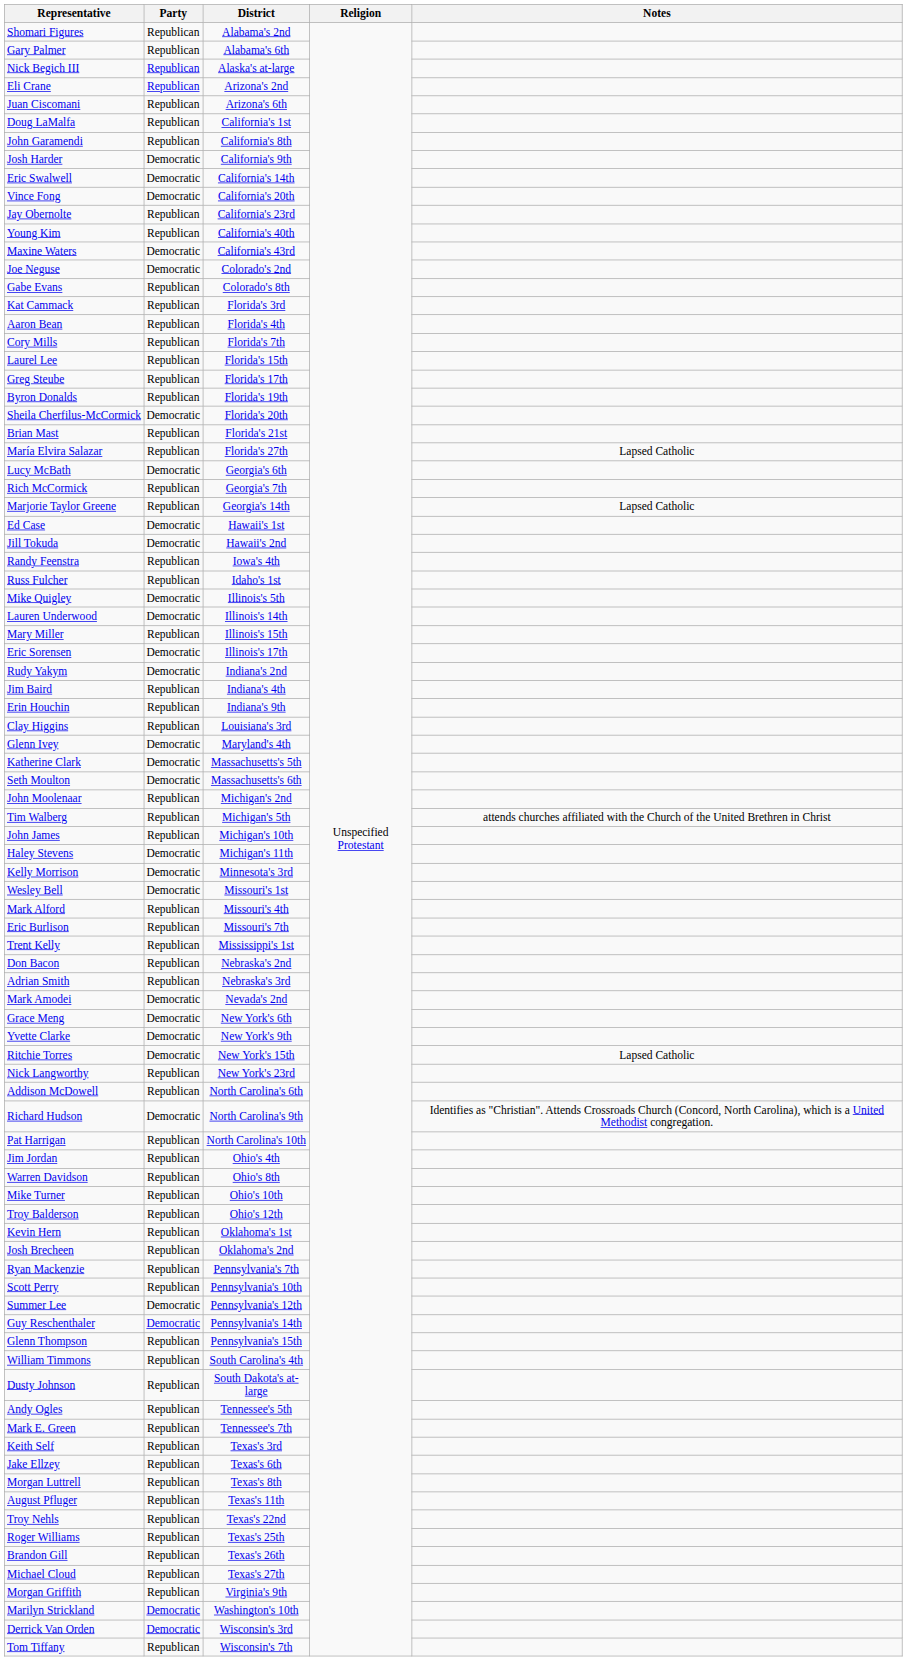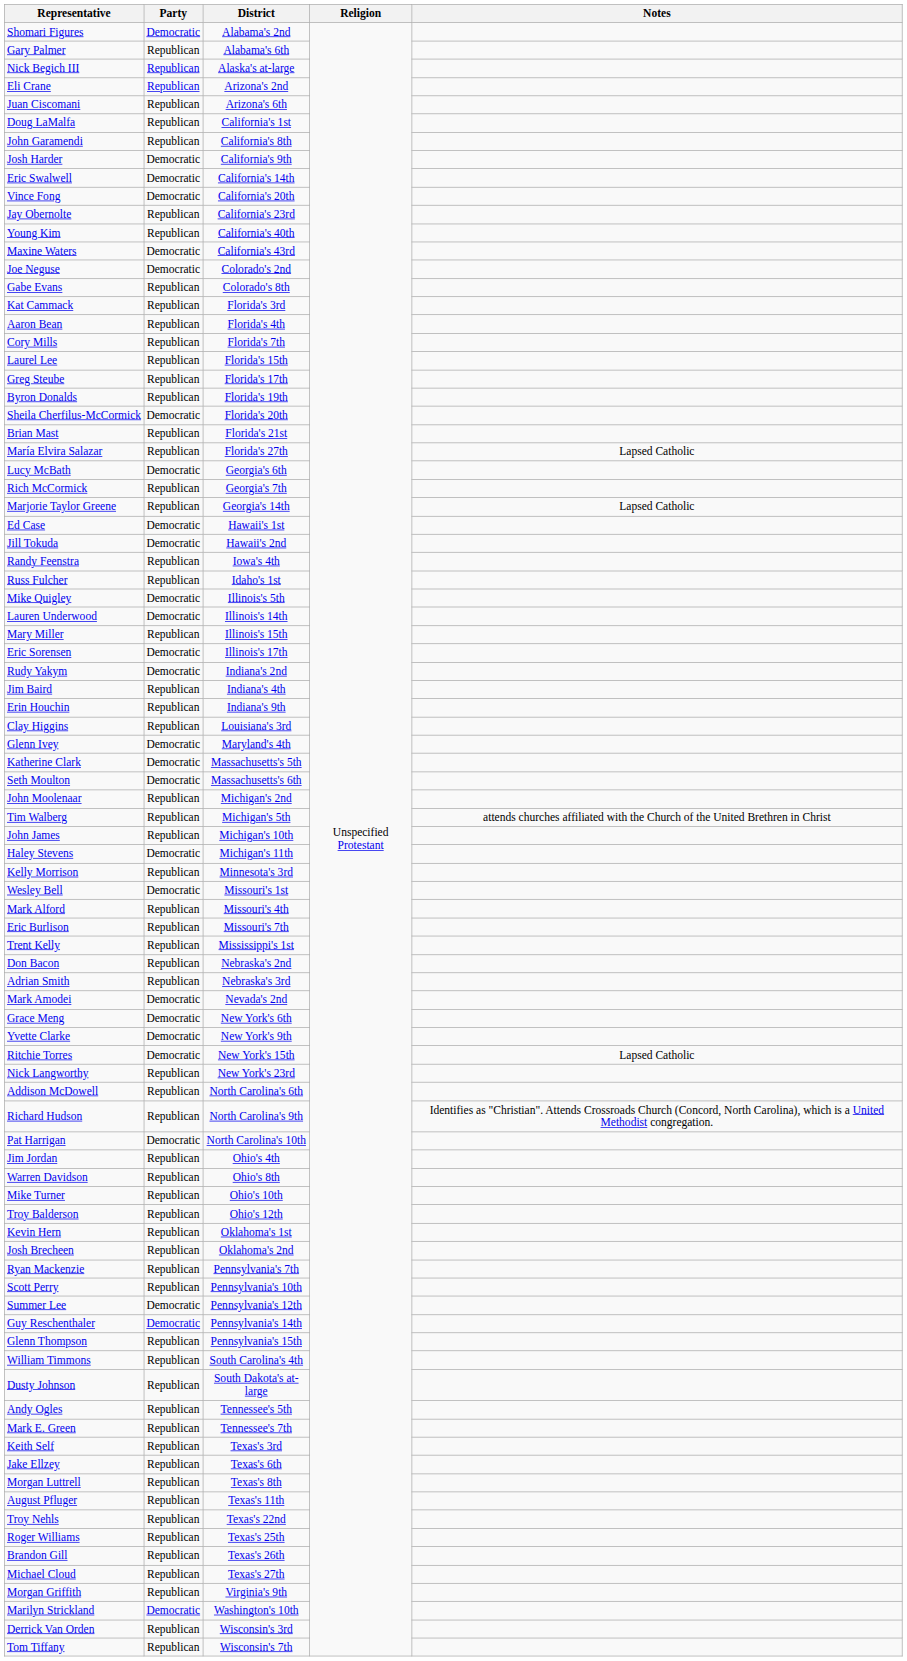 <table class="wikitable sortable" style="text-align:center">
 <tr>
 <th>Representative</th>
 <th>Party</th>
 <th>District</th>
 <th>Religion</th>
 <th>Notes</th>
 </tr>
 <tr>
 <td align=left nowrap> <a href='#'>Shomari Figures</a></td>
-<td>Republican</td>
+<td><a href='#'>Democratic</a></td>
 <td><a href='#'>Alabama's 2nd</a></td>
 <td rowspan="88">Unspecified <a href='#'>Protestant</a></td>
 <td></td>
 </tr>
 <tr>
 <td align=left nowrap> <a href='#'>Gary Palmer</a></td>
 <td>Republican</td>
 <td><a href='#'>Alabama's 6th</a></td>
 <td></td>
 </tr>
 <tr>
 <td align=left nowrap> <a href='#'>Nick Begich III</a></td>
 <td><a href='#'>Republican</a></td>
 <td><a href='#'>Alaska's at-large</a></td>
 <td></td>
 </tr>
 <tr>
 <td align=left nowrap> <a href='#'>Eli Crane</a></td>
 <td><a href='#'>Republican</a></td>
 <td><a href='#'>Arizona's 2nd</a></td>
 <td></td>
 </tr>
 <tr>
 <td align=left nowrap> <a href='#'>Juan Ciscomani</a></td>
 <td>Republican</td>
 <td><a href='#'>Arizona's 6th</a></td>
 <td></td>
 </tr>
 <tr>
 <td align=left nowrap> <a href='#'>Doug LaMalfa</a></td>
 <td>Republican</td>
 <td><a href='#'>California's 1st</a></td>
 <td></td>
 </tr>
 <tr>
 <td align=left nowrap> <a href='#'>John Garamendi</a></td>
 <td>Republican</td>
 <td><a href='#'>California's 8th</a></td>
 <td></td>
 </tr>
 <tr>
 <td align=left nowrap> <a href='#'>Josh Harder</a></td>
 <td>Democratic</td>
 <td><a href='#'>California's 9th</a></td>
 <td></td>
 </tr>
 <tr>
 <td align=left nowrap> <a href='#'>Eric Swalwell</a></td>
 <td>Democratic</td>
 <td><a href='#'>California's 14th</a></td>
 <td></td>
 </tr>
 <tr>
 <td align=left nowrap> <a href='#'>Vince Fong</a></td>
 <td>Democratic</td>
 <td><a href='#'>California's 20th</a></td>
 <td></td>
 </tr>
 <tr>
 <td align=left nowrap> <a href='#'>Jay Obernolte</a></td>
 <td>Republican</td>
 <td><a href='#'>California's 23rd</a></td>
 </tr>
 <tr>
 <td align=left nowrap> <a href='#'>Young Kim</a></td>
 <td>Republican</td>
 <td><a href='#'>California's 40th</a></td>
 <td></td>
 </tr>
 <tr>
 <td align=left nowrap> <a href='#'>Maxine Waters</a></td>
 <td>Democratic</td>
 <td><a href='#'>California's 43rd</a></td>
 <td></td>
 </tr>
 <tr>
 <td align=left nowrap> <a href='#'>Joe Neguse</a></td>
 <td>Democratic</td>
 <td><a href='#'>Colorado's 2nd</a></td>
 <td></td>
 </tr>
 <tr>
 <td align=left nowrap> <a href='#'>Gabe Evans</a></td>
 <td>Republican</td>
 <td><a href='#'>Colorado's 8th</a></td>
 <td></td>
 </tr>
 <tr>
 <td align=left nowrap> <a href='#'>Kat Cammack</a></td>
 <td>Republican</td>
 <td><a href='#'>Florida's 3rd</a></td>
 <td></td>
 </tr>
 <tr>
 <td align=left nowrap> <a href='#'>Aaron Bean</a></td>
 <td>Republican</td>
 <td><a href='#'>Florida's 4th</a></td>
 <td></td>
 </tr>
 <tr>
 <td align=left nowrap> <a href='#'>Cory Mills</a></td>
 <td>Republican</td>
 <td><a href='#'>Florida's 7th</a></td>
 <td></td>
 </tr>
 <tr>
 <td align=left nowrap> <a href='#'>Laurel Lee</a></td>
 <td>Republican</td>
 <td><a href='#'>Florida's 15th</a></td>
 <td></td>
 </tr>
 <tr>
 <td align=left nowrap> <a href='#'>Greg Steube</a></td>
 <td>Republican</td>
 <td><a href='#'>Florida's 17th</a></td>
 <td></td>
 </tr>
 <tr>
 <td align=left nowrap> <a href='#'>Byron Donalds</a></td>
 <td>Republican</td>
 <td><a href='#'>Florida's 19th</a></td>
 <td></td>
 </tr>
 <tr>
 <td align=left nowrap> <a href='#'>Sheila Cherfilus-McCormick</a></td>
 <td>Democratic</td>
 <td><a href='#'>Florida's 20th</a></td>
 <td></td>
 </tr>
 <tr>
 <td align=left nowrap> <a href='#'>Brian Mast</a></td>
 <td>Republican</td>
 <td><a href='#'>Florida's 21st</a></td>
 <td></td>
 </tr>
 <tr>
 <td align=left nowrap> <a href='#'>María Elvira Salazar</a></td>
 <td>Republican</td>
 <td><a href='#'>Florida's 27th</a></td>
 <td>Lapsed Catholic</td>
 </tr>
 <tr>
 <td align=left nowrap> <a href='#'>Lucy McBath</a></td>
 <td>Democratic</td>
 <td><a href='#'>Georgia's 6th</a></td>
 <td></td>
 </tr>
 <tr>
 <td align=left nowrap> <a href='#'>Rich McCormick</a></td>
 <td>Republican</td>
 <td><a href='#'>Georgia's 7th</a></td>
 <td></td>
 </tr>
 <tr>
 <td align=left nowrap> <a href='#'>Marjorie Taylor Greene</a></td>
 <td>Republican</td>
 <td><a href='#'>Georgia's 14th</a></td>
 <td>Lapsed Catholic</td>
 </tr>
 <tr>
 <td align=left nowrap> <a href='#'>Ed Case</a></td>
 <td>Democratic</td>
 <td><a href='#'>Hawaii's 1st</a></td>
 <td></td>
 </tr>
 <tr>
 <td align=left nowrap> <a href='#'>Jill Tokuda</a></td>
 <td>Democratic</td>
 <td><a href='#'>Hawaii's 2nd</a></td>
 <td></td>
 </tr>
 <tr>
 <td align=left nowrap> <a href='#'>Randy Feenstra</a></td>
 <td>Republican</td>
 <td><a href='#'>Iowa's 4th</a></td>
 <td></td>
 </tr>
 <tr>
 <td align=left nowrap> <a href='#'>Russ Fulcher</a></td>
 <td>Republican</td>
 <td><a href='#'>Idaho's 1st</a></td>
 <td></td>
 </tr>
 <tr>
 <td align=left nowrap> <a href='#'>Mike Quigley</a></td>
 <td>Democratic</td>
 <td><a href='#'>Illinois's 5th</a></td>
 <td></td>
 </tr>
 <tr>
 <td align=left nowrap> <a href='#'>Lauren Underwood</a></td>
 <td>Democratic</td>
 <td><a href='#'>Illinois's 14th</a></td>
 <td></td>
 </tr>
 <tr>
 <td align=left nowrap> <a href='#'>Mary Miller</a></td>
 <td>Republican</td>
 <td><a href='#'>Illinois's 15th</a></td>
 <td></td>
 </tr>
 <tr>
 <td align=left nowrap> <a href='#'>Eric Sorensen</a></td>
 <td>Democratic</td>
 <td><a href='#'>Illinois's 17th</a></td>
 <td></td>
 </tr>
 <tr>
 <td align=left nowrap> <a href='#'>Rudy Yakym</a></td>
 <td>Democratic</td>
 <td><a href='#'>Indiana's 2nd</a></td>
 <td></td>
 </tr>
 <tr>
 <td align=left nowrap> <a href='#'>Jim Baird</a></td>
 <td>Republican</td>
 <td><a href='#'>Indiana's 4th</a></td>
 <td></td>
 </tr>
 <tr>
 <td align=left nowrap> <a href='#'>Erin Houchin</a></td>
 <td>Republican</td>
 <td><a href='#'>Indiana's 9th</a></td>
 <td></td>
 </tr>
 <tr>
 <td align=left nowrap> <a href='#'>Clay Higgins</a></td>
 <td>Republican</td>
 <td><a href='#'>Louisiana's 3rd</a></td>
 <td></td>
 </tr>
 <tr>
 <td align=left nowrap> <a href='#'>Glenn Ivey</a></td>
 <td>Democratic</td>
 <td><a href='#'>Maryland's 4th</a></td>
 <td></td>
 </tr>
 <tr>
 <td align=left nowrap> <a href='#'>Katherine Clark</a></td>
 <td>Democratic</td>
 <td><a href='#'>Massachusetts's 5th</a></td>
 <td></td>
 </tr>
 <tr>
 <td align=left nowrap> <a href='#'>Seth Moulton</a></td>
 <td>Democratic</td>
 <td><a href='#'>Massachusetts's 6th</a></td>
 </tr>
 <tr>
 <td align=left nowrap> <a href='#'>John Moolenaar</a></td>
 <td>Republican</td>
 <td><a href='#'>Michigan's 2nd</a></td>
 <td></td>
 </tr>
 <tr>
 <td align=left nowrap> <a href='#'>Tim Walberg</a></td>
 <td>Republican</td>
 <td><a href='#'>Michigan's 5th</a></td>
 <td>attends churches affiliated with the Church of the United Brethren in Christ</td>
 </tr>
 <tr>
 <td align=left nowrap> <a href='#'>John James</a></td>
 <td>Republican</td>
 <td><a href='#'>Michigan's 10th</a></td>
 <td></td>
 </tr>
 <tr>
 <td align=left nowrap> <a href='#'>Haley Stevens</a></td>
 <td>Democratic</td>
 <td><a href='#'>Michigan's 11th</a></td>
 <td></td>
 </tr>
 <tr>
 <td align=left nowrap> <a href='#'>Kelly Morrison</a></td>
-<td>Democratic</td>
+<td>Republican</td>
 <td><a href='#'>Minnesota's 3rd</a></td>
 <td></td>
 </tr>
 <tr>
 <td align=left nowrap> <a href='#'>Wesley Bell</a></td>
 <td>Democratic</td>
 <td><a href='#'>Missouri's 1st</a></td>
 <td></td>
 </tr>
 <tr>
 <td align=left nowrap> <a href='#'>Mark Alford</a></td>
 <td>Republican</td>
 <td><a href='#'>Missouri's 4th</a></td>
 <td></td>
 </tr>
 <tr>
 <td align=left nowrap> <a href='#'>Eric Burlison</a></td>
 <td>Republican</td>
 <td><a href='#'>Missouri's 7th</a></td>
 <td></td>
 </tr>
 <tr>
 <td align=left nowrap> <a href='#'>Trent Kelly</a></td>
 <td>Republican</td>
 <td><a href='#'>Mississippi's 1st</a></td>
 <td></td>
 </tr>
 <tr>
 <td align=left nowrap> <a href='#'>Don Bacon</a></td>
 <td>Republican</td>
 <td><a href='#'>Nebraska's 2nd</a></td>
 <td></td>
 </tr>
 <tr>
 <td align=left nowrap> <a href='#'>Adrian Smith</a></td>
 <td>Republican</td>
 <td><a href='#'>Nebraska's 3rd</a></td>
 <td></td>
 </tr>
 <tr>
 <td align=left nowrap> <a href='#'>Mark Amodei</a></td>
 <td>Democratic</td>
 <td><a href='#'>Nevada's 2nd</a></td>
 <td></td>
 </tr>
 <tr>
 <td align=left nowrap> <a href='#'>Grace Meng</a></td>
 <td>Democratic</td>
 <td><a href='#'>New York's 6th</a></td>
 <td></td>
 </tr>
 <tr>
 <td align=left nowrap> <a href='#'>Yvette Clarke</a></td>
 <td>Democratic</td>
 <td><a href='#'>New York's 9th</a></td>
 <td></td>
 </tr>
 <tr>
 <td align=left nowrap> <a href='#'>Ritchie Torres</a></td>
 <td>Democratic</td>
 <td><a href='#'>New York's 15th</a></td>
 <td>Lapsed Catholic</td>
 </tr>
 <tr>
 <td align=left nowrap> <a href='#'>Nick Langworthy</a></td>
 <td>Republican</td>
 <td><a href='#'>New York's 23rd</a></td>
 <td></td>
 </tr>
 <tr>
 <td align=left nowrap> <a href='#'>Addison McDowell</a></td>
 <td>Republican</td>
 <td><a href='#'>North Carolina's 6th</a></td>
 <td></td>
 </tr>
 <tr>
 <td align=left nowrap> <a href='#'>Richard Hudson</a></td>
-<td>Democratic</td>
+<td>Republican</td>
 <td><a href='#'>North Carolina's 9th</a></td>
 <td>Identifies as "Christian". Attends Crossroads Church (Concord, North Carolina), which is a <a href='#'>United Methodist</a> congregation.</td>
 </tr>
 <tr>
 <td align=left nowrap> <a href='#'>Pat Harrigan</a></td>
-<td>Republican</td>
+<td>Democratic</td>
 <td><a href='#'>North Carolina's 10th</a></td>
 <td></td>
 </tr>
 <tr>
 <td align=left nowrap> <a href='#'>Jim Jordan</a></td>
 <td>Republican</td>
 <td><a href='#'>Ohio's 4th</a></td>
 <td></td>
 </tr>
 <tr>
 <td align=left nowrap> <a href='#'>Warren Davidson</a></td>
 <td>Republican</td>
 <td><a href='#'>Ohio's 8th</a></td>
 <td></td>
 </tr>
 <tr>
 <td align=left nowrap> <a href='#'>Mike Turner</a></td>
 <td>Republican</td>
 <td><a href='#'>Ohio's 10th</a></td>
 <td></td>
 </tr>
 <tr>
 <td align=left nowrap> <a href='#'>Troy Balderson</a></td>
 <td>Republican</td>
 <td><a href='#'>Ohio's 12th</a></td>
 <td></td>
 </tr>
 <tr>
 <td align=left nowrap> <a href='#'>Kevin Hern</a></td>
 <td>Republican</td>
 <td><a href='#'>Oklahoma's 1st</a></td>
 <td></td>
 </tr>
 <tr>
 <td align=left nowrap> <a href='#'>Josh Brecheen</a></td>
 <td>Republican</td>
 <td><a href='#'>Oklahoma's 2nd</a></td>
 <td></td>
 </tr>
 <tr>
 <td align=left nowrap> <a href='#'>Ryan Mackenzie</a></td>
 <td>Republican</td>
 <td><a href='#'>Pennsylvania's 7th</a></td>
 <td></td>
 </tr>
 <tr>
 <td align=left nowrap> <a href='#'>Scott Perry</a></td>
 <td>Republican</td>
 <td><a href='#'>Pennsylvania's 10th</a></td>
 <td></td>
 </tr>
 <tr>
 <td align=left nowrap> <a href='#'>Summer Lee</a></td>
 <td>Democratic</td>
 <td><a href='#'>Pennsylvania's 12th</a></td>
 <td></td>
 </tr>
 <tr>
 <td align=left nowrap> <a href='#'>Guy Reschenthaler</a></td>
 <td><a href='#'>Democratic</a></td>
 <td><a href='#'>Pennsylvania's 14th</a></td>
 <td></td>
 </tr>
 <tr>
 <td align=left nowrap> <a href='#'>Glenn Thompson</a></td>
 <td>Republican</td>
 <td><a href='#'>Pennsylvania's 15th</a></td>
 <td></td>
 </tr>
 <tr>
 <td align=left nowrap> <a href='#'>William Timmons</a></td>
 <td>Republican</td>
 <td><a href='#'>South Carolina's 4th</a></td>
 <td></td>
 </tr>
 <tr>
 <td align=left nowrap> <a href='#'>Dusty Johnson</a></td>
 <td>Republican</td>
 <td><a href='#'>South Dakota's at-large</a></td>
 <td></td>
 </tr>
 <tr>
 <td align=left nowrap> <a href='#'>Andy Ogles</a></td>
 <td>Republican</td>
 <td><a href='#'>Tennessee's 5th</a></td>
 <td></td>
 </tr>
 <tr>
 <td align=left nowrap> <a href='#'>Mark E. Green</a></td>
 <td>Republican</td>
 <td><a href='#'>Tennessee's 7th</a></td>
 <td></td>
 </tr>
 <tr>
 <td align=left nowrap> <a href='#'>Keith Self</a></td>
 <td>Republican</td>
 <td><a href='#'>Texas's 3rd</a></td>
 <td></td>
 </tr>
 <tr>
 <td align=left nowrap> <a href='#'>Jake Ellzey</a></td>
 <td>Republican</td>
 <td><a href='#'>Texas's 6th</a></td>
 <td></td>
 </tr>
 <tr>
 <td align=left nowrap> <a href='#'>Morgan Luttrell</a></td>
 <td>Republican</td>
 <td><a href='#'>Texas's 8th</a></td>
 <td></td>
 </tr>
 <tr>
 <td align=left nowrap> <a href='#'>August Pfluger</a></td>
 <td>Republican</td>
 <td><a href='#'>Texas's 11th</a></td>
 <td></td>
 </tr>
 <tr>
 <td align=left nowrap> <a href='#'>Troy Nehls</a></td>
 <td>Republican</td>
 <td><a href='#'>Texas's 22nd</a></td>
 <td></td>
 </tr>
 <tr>
 <td align=left nowrap> <a href='#'>Roger Williams</a></td>
 <td>Republican</td>
 <td><a href='#'>Texas's 25th</a></td>
 <td></td>
 </tr>
 <tr>
 <td align=left nowrap> <a href='#'>Brandon Gill</a></td>
 <td>Republican</td>
 <td><a href='#'>Texas's 26th</a></td>
 <td></td>
 </tr>
 <tr>
 <td align=left nowrap> <a href='#'>Michael Cloud</a></td>
 <td>Republican</td>
 <td><a href='#'>Texas's 27th</a></td>
 <td></td>
 </tr>
 <tr>
 <td align=left nowrap> <a href='#'>Morgan Griffith</a></td>
 <td>Republican</td>
 <td><a href='#'>Virginia's 9th</a></td>
 <td></td>
 </tr>
 <tr>
 <td align=left nowrap> <a href='#'>Marilyn Strickland</a></td>
 <td><a href='#'>Democratic</a></td>
 <td><a href='#'>Washington's 10th</a></td>
 <td></td>
 </tr>
 <tr>
 <td align=left nowrap> <a href='#'>Derrick Van Orden</a></td>
-<td><a href='#'>Democratic</a></td>
+<td>Republican</td>
 <td><a href='#'>Wisconsin's 3rd</a></td>
 <td></td>
 </tr>
 <tr>
 <td align=left nowrap> <a href='#'>Tom Tiffany</a></td>
 <td>Republican</td>
 <td><a href='#'>Wisconsin's 7th</a></td>
 <td></td>
 </tr>
 </table>
